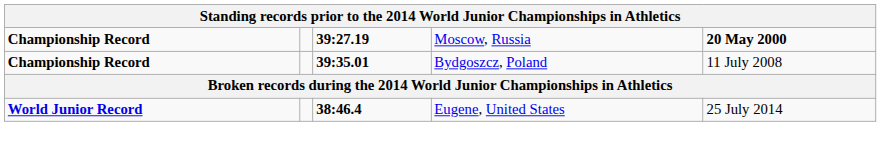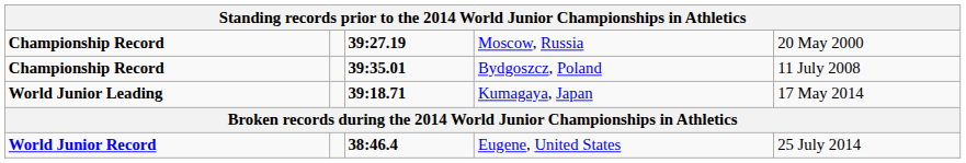 <table class="wikitable" width=75%>
 <tr>
 <th colspan="5">Standing records prior to the 2014 World Junior Championships in Athletics</th>
 </tr>
 <tr>
 <td><strong>Championship Record</strong></td>
 <td></td>
 <td><strong>39:27.19</strong></td>
 <td><a href='#'>Moscow</a>, <a href='#'>Russia</a></td>
-<td><strong>20 May 2000</strong></td>
+<td>20 May 2000</td>
 </tr>
 <tr>
 <td><strong>Championship Record</strong></td>
 <td></td>
 <td><strong>39:35.01</strong></td>
 <td><a href='#'>Bydgoszcz</a>, <a href='#'>Poland</a></td>
 <td>11 July 2008</td>
+</tr>
+<tr>
+<td><strong>World Junior Leading</strong></td>
+<td></td>
+<td><strong>39:18.71</strong></td>
+<td><a href='#'>Kumagaya</a>, <a href='#'>Japan</a></td>
+<td>17 May 2014</td>
 </tr>
 <tr>
 <th colspan="5">Broken records during the 2014 World Junior Championships in Athletics</th>
 </tr>
 <tr>
 <td><strong><a href='#'>World Junior Record</a></strong></td>
 <td></td>
 <td><strong>38:46.4</strong></td>
 <td><a href='#'>Eugene</a>, <a href='#'>United States</a></td>
 <td>25 July 2014</td>
 </tr>
 </table>
